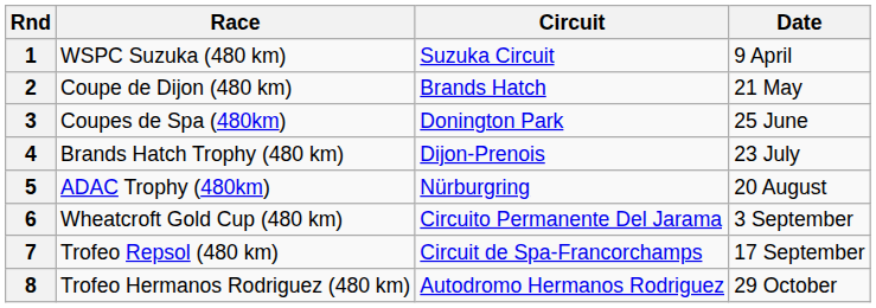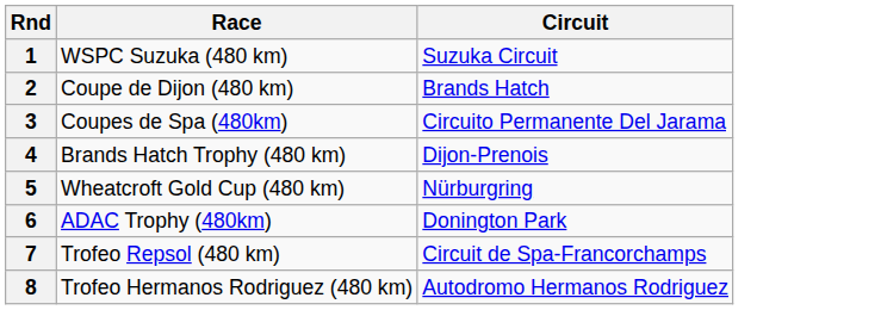 <table class="wikitable" style="font-size: 90%;">
 <tr>
 <th>Rnd</th>
 <th>Race</th>
 <th>Circuit</th>
-<th>Date</th>
 </tr>
 <tr>
 <th>1</th>
 <td> WSPC Suzuka (480 km)</td>
 <td><a href='#'>Suzuka Circuit</a></td>
-<td>9 April</td>
 </tr>
 <tr>
 <th>2</th>
 <td> Coupe de Dijon (480 km)</td>
 <td><a href='#'>Brands Hatch</a></td>
-<td>21 May</td>
 </tr>
 <tr>
 <th>3</th>
 <td> Coupes de Spa (<a href='#'>480km</a>)</td>
-<td><a href='#'>Donington Park</a></td>
-<td>25 June</td>
+<td><a href='#'>Circuito Permanente Del Jarama</a></td>
 </tr>
 <tr>
 <th>4</th>
 <td> Brands Hatch Trophy (480 km)</td>
 <td><a href='#'>Dijon-Prenois</a></td>
-<td>23 July</td>
 </tr>
 <tr>
 <th>5</th>
-<td> <a href='#'>ADAC</a> Trophy (<a href='#'>480km</a>)</td>
+<td> Wheatcroft Gold Cup (480 km)</td>
 <td><a href='#'>Nürburgring</a></td>
-<td>20 August</td>
 </tr>
 <tr>
 <th>6</th>
-<td> Wheatcroft Gold Cup (480 km)</td>
-<td><a href='#'>Circuito Permanente Del Jarama</a></td>
-<td>3 September</td>
+<td> <a href='#'>ADAC</a> Trophy (<a href='#'>480km</a>)</td>
+<td><a href='#'>Donington Park</a></td>
 </tr>
 <tr>
 <th>7</th>
 <td> Trofeo <a href='#'>Repsol</a> (480 km)</td>
 <td><a href='#'>Circuit de Spa-Francorchamps</a></td>
-<td>17 September</td>
 </tr>
 <tr>
 <th>8</th>
 <td> Trofeo Hermanos Rodriguez (480 km)</td>
 <td><a href='#'>Autodromo Hermanos Rodriguez</a></td>
-<td>29 October</td>
 </tr>
 </table>
